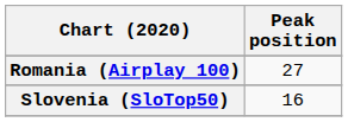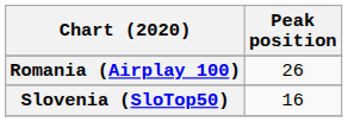 <table class="wikitable sortable plainrowheaders" style="text-align:center">
 <tr>
 <th scope="col">Chart (2020)</th>
 <th scope="col">Peak<br>position</th>
 </tr>
 <tr>
 </tr>
 <tr>
 </tr>
 <tr>
 </tr>
 <tr>
 </tr>
 <tr>
 </tr>
 <tr>
 </tr>
 <tr>
 </tr>
 <tr>
 </tr>
 <tr>
 <th scope="row">Romania (<a href='#'>Airplay 100</a>)</th>
-<td>27</td>
+<td>26</td>
 </tr>
 <tr>
 </tr>
 <tr>
 <th scope="row">Slovenia (<a href='#'>SloTop50</a>)</th>
 <td>16</td>
 </tr>
 <tr>
 </tr>
 <tr>
 </tr>
 </table>
